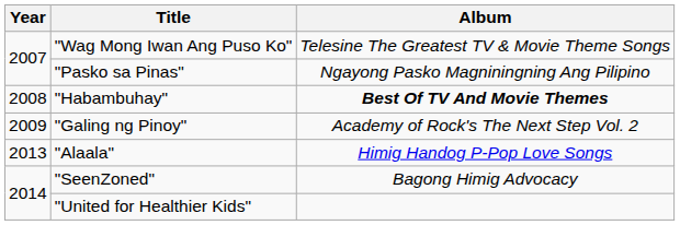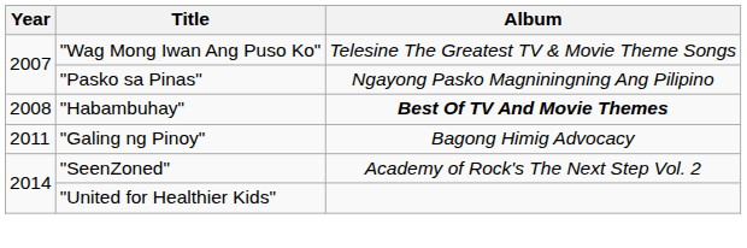 <table class="wikitable plainrowheaders">
 <tr>
 <th>Year</th>
 <th>Title</th>
 <th>Album</th>
 </tr>
 <tr>
 <td rowspan=2>2007</td>
 <td>"Wag Mong Iwan Ang Puso Ko"</td>
 <td style="text-align:center;"><em>Telesine The Greatest TV & Movie Theme Songs</em></td>
 </tr>
 <tr>
 <td>"Pasko sa Pinas"</td>
 <td style="text-align:center;"><em>Ngayong Pasko Magniningning Ang Pilipino</em></td>
 </tr>
 <tr>
 <td>2008</td>
 <td>"Habambuhay"</td>
 <td style="text-align:center;"><strong><em>Best Of TV And Movie Themes</em></strong></td>
 </tr>
 <tr>
-<td>2009</td>
+<td>2011</td>
 <td>"Galing ng Pinoy"</td>
-<td style="text-align:center;"><em>Academy of Rock's The Next Step Vol. 2</em></td>
-</tr>
-<tr>
-<td>2013</td>
-<td>"Alaala"</td>
-<td style="text-align:center;"><em><a href='#'>Himig Handog P-Pop Love Songs</a></em></td>
+<td style="text-align:center;"><em>Bagong Himig Advocacy</em></td>
 </tr>
 <tr>
 <td rowspan="2">2014</td>
 <td>"SeenZoned"</td>
-<td style="text-align:center;"><em>Bagong Himig Advocacy</em></td>
+<td style="text-align:center;"><em>Academy of Rock's The Next Step Vol. 2</em></td>
 </tr>
 <tr>
 <td>"United for Healthier Kids"</td>
 <td></td>
 </tr>
 </table>
